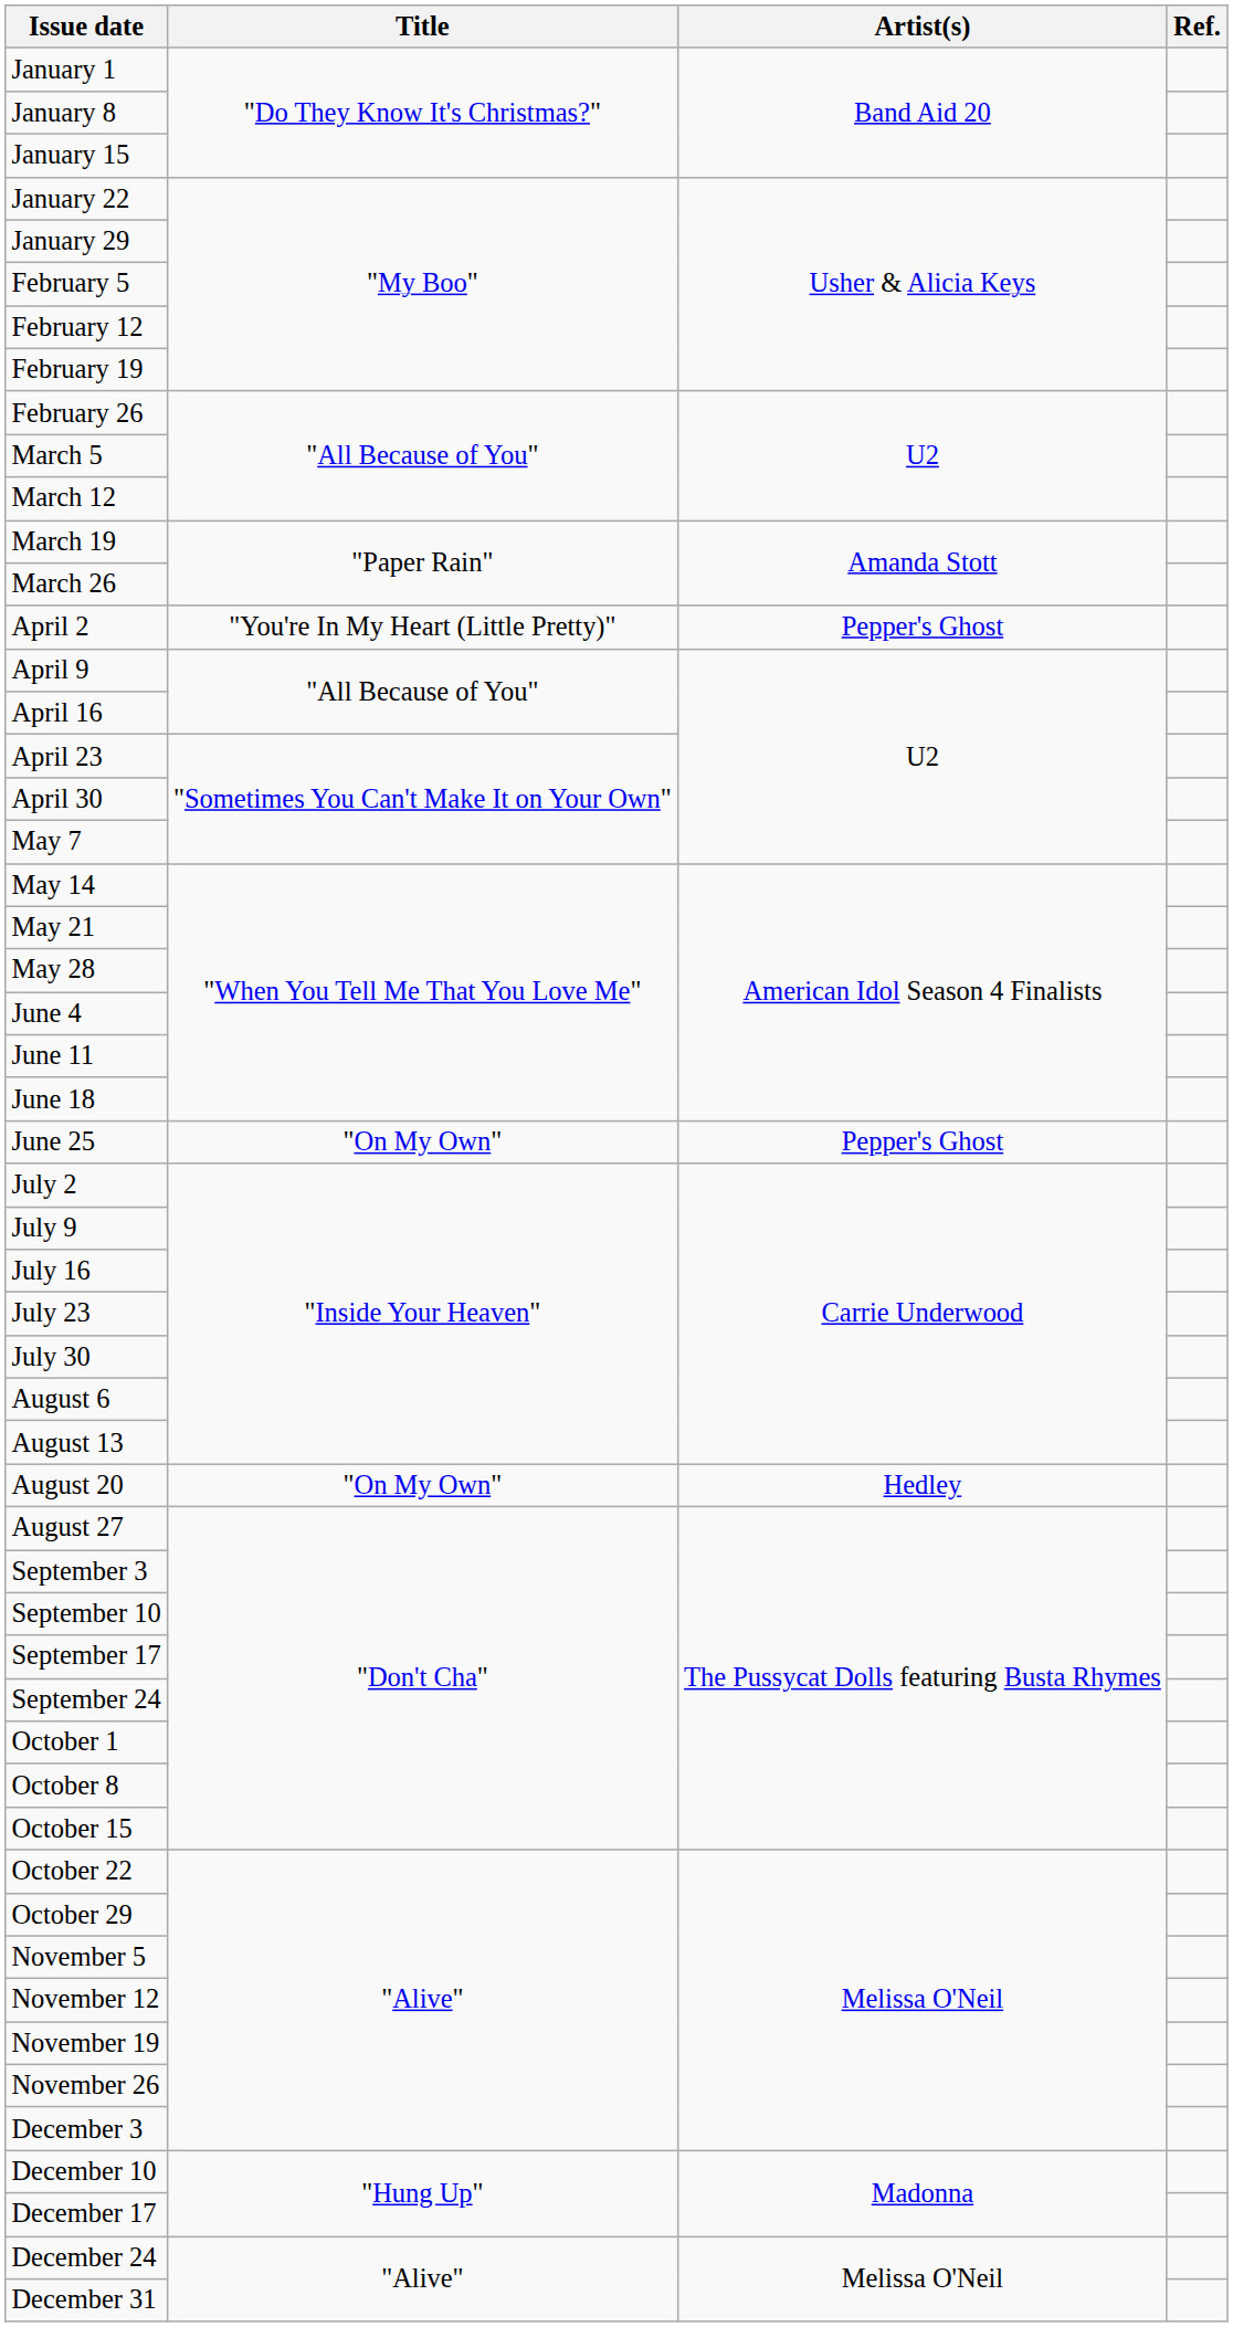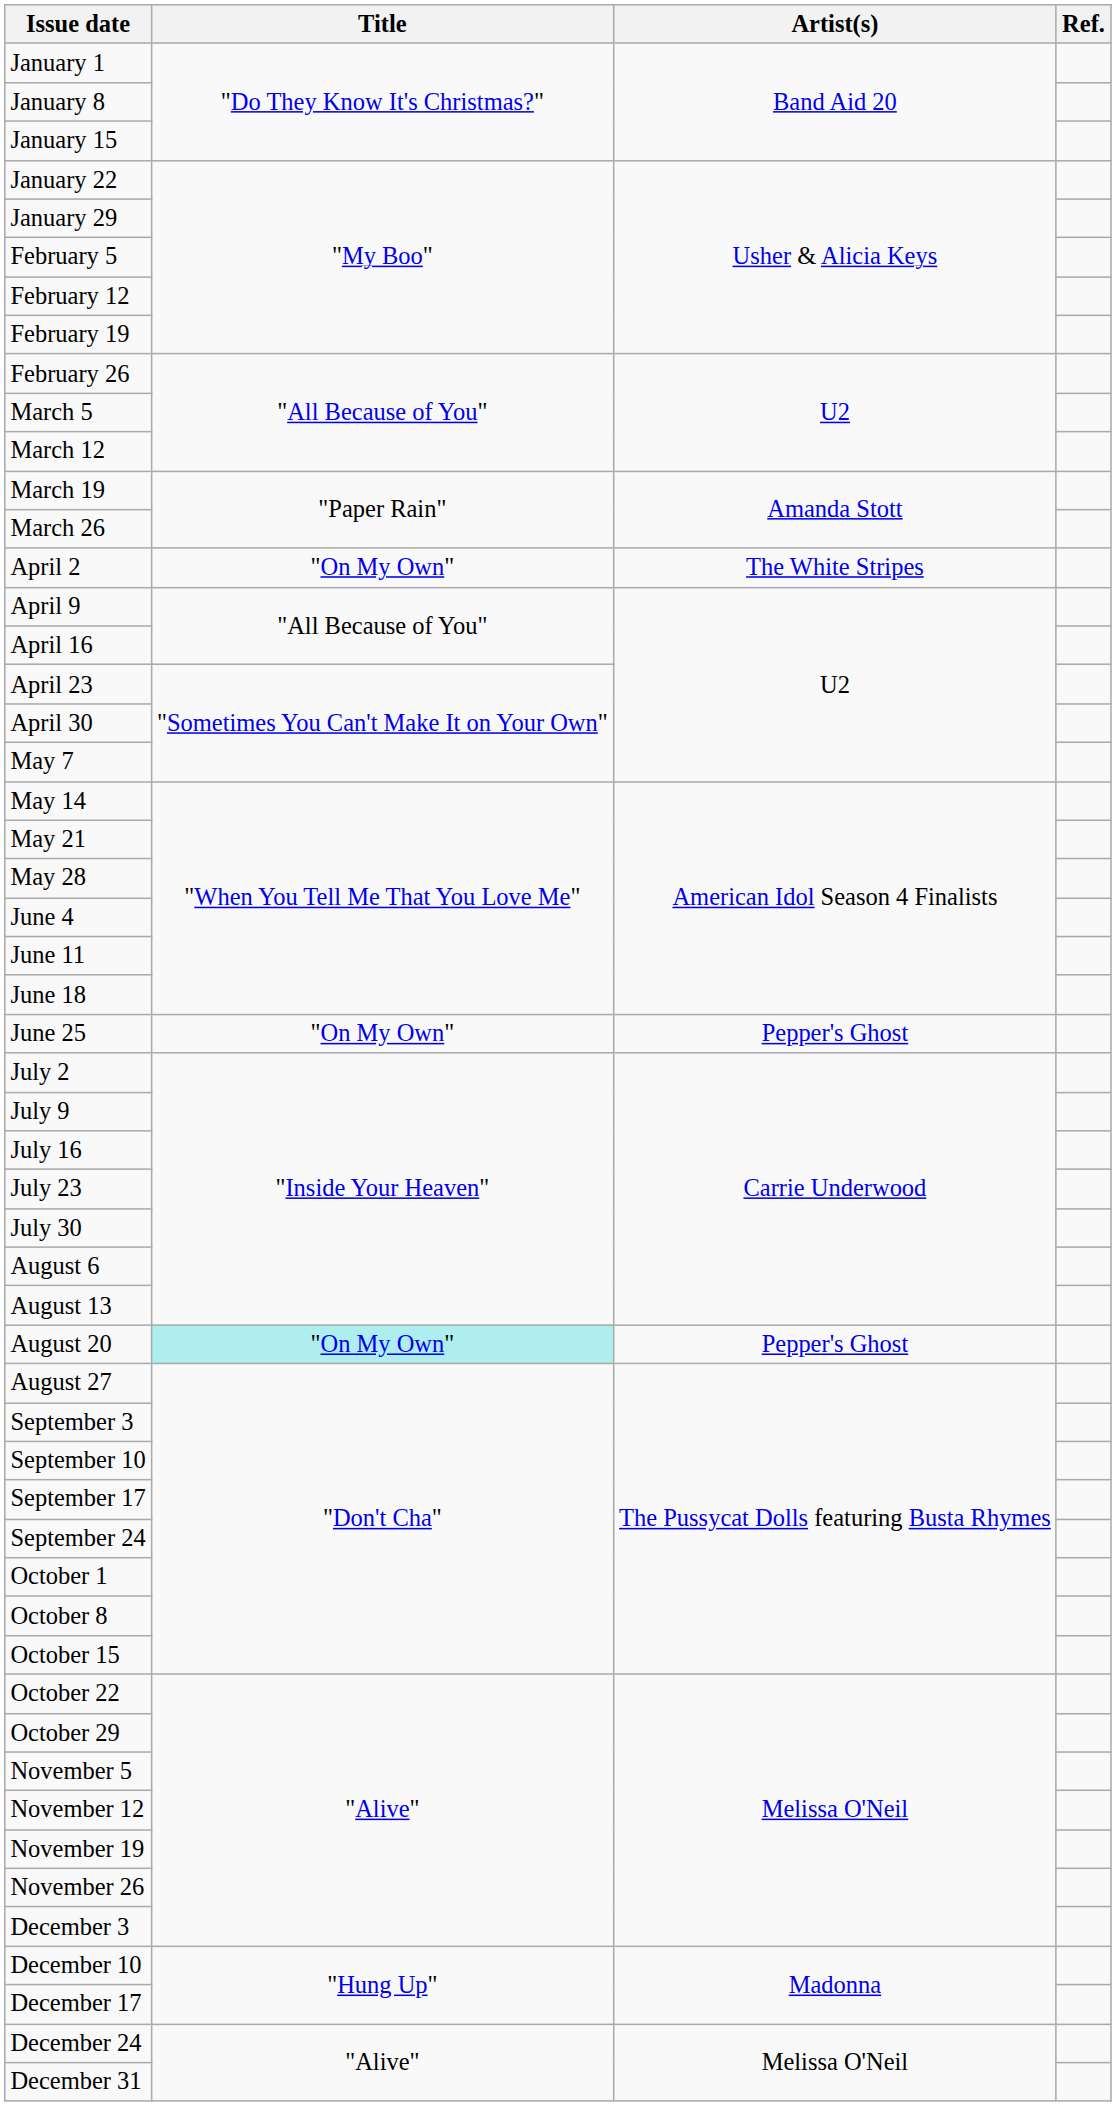 <table class="wikitable">
 <tr>
 <th>Issue date</th>
 <th>Title</th>
 <th>Artist(s)</th>
 <th>Ref.</th>
 </tr>
 <tr>
 <td>January 1</td>
 <td rowspan=3 style="text-align:center;">"<a href='#'>Do They Know It's Christmas?</a>"</td>
 <td rowspan=3 style="text-align:center;"><a href='#'>Band Aid 20</a></td>
 <td></td>
 </tr>
 <tr>
 <td>January 8</td>
 <td></td>
 </tr>
 <tr>
 <td>January 15</td>
 <td></td>
 </tr>
 <tr>
 <td>January 22</td>
 <td rowspan=5 style="text-align:center;">"<a href='#'>My Boo</a>"</td>
 <td rowspan=5 style="text-align:center;"><a href='#'>Usher</a> & <a href='#'>Alicia Keys</a></td>
 <td></td>
 </tr>
 <tr>
 <td>January 29</td>
 <td></td>
 </tr>
 <tr>
 <td>February 5</td>
 <td></td>
 </tr>
 <tr>
 <td>February 12</td>
 <td></td>
 </tr>
 <tr>
 <td>February 19</td>
 <td></td>
 </tr>
 <tr>
 <td>February 26</td>
 <td rowspan=3 style="text-align:center;">"<a href='#'>All Because of You</a>"</td>
 <td rowspan=3 style="text-align:center;"><a href='#'>U2</a></td>
 <td></td>
 </tr>
 <tr>
 <td>March 5</td>
 <td></td>
 </tr>
 <tr>
 <td>March 12</td>
 <td></td>
 </tr>
 <tr>
 <td>March 19</td>
 <td rowspan=2 style="text-align:center;">"Paper Rain"</td>
 <td rowspan=2 style="text-align:center;"><a href='#'>Amanda Stott</a></td>
 <td></td>
 </tr>
 <tr>
 <td>March 26</td>
 <td></td>
 </tr>
 <tr>
 <td>April 2</td>
-<td style="text-align:center;">"You're In My Heart (Little Pretty)"</td>
-<td style="text-align:center;"><a href='#'>Pepper's Ghost</a></td>
+<td style="text-align:center;">"<a href='#'>On My Own</a>"</td>
+<td style="text-align:center;"><a href='#'>The White Stripes</a></td>
 <td></td>
 </tr>
 <tr>
 <td>April 9</td>
 <td rowspan=2 style="text-align:center;">"All Because of You"</td>
 <td rowspan=5 style="text-align:center;">U2</td>
 <td></td>
 </tr>
 <tr>
 <td>April 16</td>
 <td></td>
 </tr>
 <tr>
 <td>April 23</td>
 <td rowspan=3 style="text-align:center;">"<a href='#'>Sometimes You Can't Make It on Your Own</a>"</td>
 <td></td>
 </tr>
 <tr>
 <td>April 30</td>
 <td></td>
 </tr>
 <tr>
 <td>May 7</td>
 <td></td>
 </tr>
 <tr>
 <td>May 14</td>
 <td rowspan=6 style="text-align:center;">"<a href='#'>When You Tell Me That You Love Me</a>"</td>
 <td rowspan=6 style="text-align:center;"><a href='#'>American Idol</a> Season 4 Finalists</td>
 <td></td>
 </tr>
 <tr>
 <td>May 21</td>
 <td></td>
 </tr>
 <tr>
 <td>May 28</td>
 <td></td>
 </tr>
 <tr>
 <td>June 4</td>
 <td></td>
 </tr>
 <tr>
 <td>June 11</td>
 <td></td>
 </tr>
 <tr>
 <td>June 18</td>
 <td></td>
 </tr>
 <tr>
 <td>June 25</td>
 <td style="text-align:center;">"<a href='#'>On My Own</a>"</td>
 <td style="text-align:center;"><a href='#'>Pepper's Ghost</a></td>
 <td></td>
 </tr>
 <tr>
 <td>July 2</td>
 <td rowspan=7 style="text-align:center;">"<a href='#'>Inside Your Heaven</a>"</td>
 <td rowspan=7 style="text-align:center;"><a href='#'>Carrie Underwood</a></td>
 <td></td>
 </tr>
 <tr>
 <td>July 9</td>
 <td></td>
 </tr>
 <tr>
 <td>July 16</td>
 <td></td>
 </tr>
 <tr>
 <td>July 23</td>
 <td></td>
 </tr>
 <tr>
 <td>July 30</td>
 <td></td>
 </tr>
 <tr>
 <td>August 6</td>
 <td></td>
 </tr>
 <tr>
 <td>August 13</td>
 <td></td>
 </tr>
 <tr>
 <td>August 20</td>
-<td style="text-align:center;">"<a href='#'>On My Own</a>"</td>
-<td style="text-align:center;"><a href='#'>Hedley</a></td>
+<td style="background: paleturquoise; text-align:center;">"<a href='#'>On My Own</a>"</td>
+<td style="text-align:center;"><a href='#'>Pepper's Ghost</a></td>
 <td></td>
 </tr>
 <tr>
 <td>August 27</td>
 <td rowspan=8 style="text-align:center;">"<a href='#'>Don't Cha</a>"</td>
 <td rowspan=8 style="text-align:center;"><a href='#'>The Pussycat Dolls</a> featuring <a href='#'>Busta Rhymes</a></td>
 <td></td>
 </tr>
 <tr>
 <td>September 3</td>
 <td></td>
 </tr>
 <tr>
 <td>September 10</td>
 <td></td>
 </tr>
 <tr>
 <td>September 17</td>
 <td></td>
 </tr>
 <tr>
 <td>September 24</td>
 <td></td>
 </tr>
 <tr>
 <td>October 1</td>
 <td></td>
 </tr>
 <tr>
 <td>October 8</td>
 <td></td>
 </tr>
 <tr>
 <td>October 15</td>
 <td></td>
 </tr>
 <tr>
 <td>October 22</td>
 <td rowspan=7 style="text-align:center;">"<a href='#'>Alive</a>"</td>
 <td rowspan=7 style="text-align:center;"><a href='#'>Melissa O'Neil</a></td>
 <td></td>
 </tr>
 <tr>
 <td>October 29</td>
 <td></td>
 </tr>
 <tr>
 <td>November 5</td>
 <td></td>
 </tr>
 <tr>
 <td>November 12</td>
 <td></td>
 </tr>
 <tr>
 <td>November 19</td>
 <td></td>
 </tr>
 <tr>
 <td>November 26</td>
 <td></td>
 </tr>
 <tr>
 <td>December 3</td>
 <td></td>
 </tr>
 <tr>
 <td>December 10</td>
 <td rowspan=2 style="text-align:center;">"<a href='#'>Hung Up</a>"</td>
 <td rowspan=2 style="text-align:center;"><a href='#'>Madonna</a></td>
 <td></td>
 </tr>
 <tr>
 <td>December 17</td>
 <td></td>
 </tr>
 <tr>
 <td>December 24</td>
 <td rowspan=2 style="text-align:center;">"Alive"</td>
 <td rowspan=2 style="text-align:center;">Melissa O'Neil</td>
 <td></td>
 </tr>
 <tr>
 <td>December 31</td>
 <td></td>
 </tr>
 </table>
